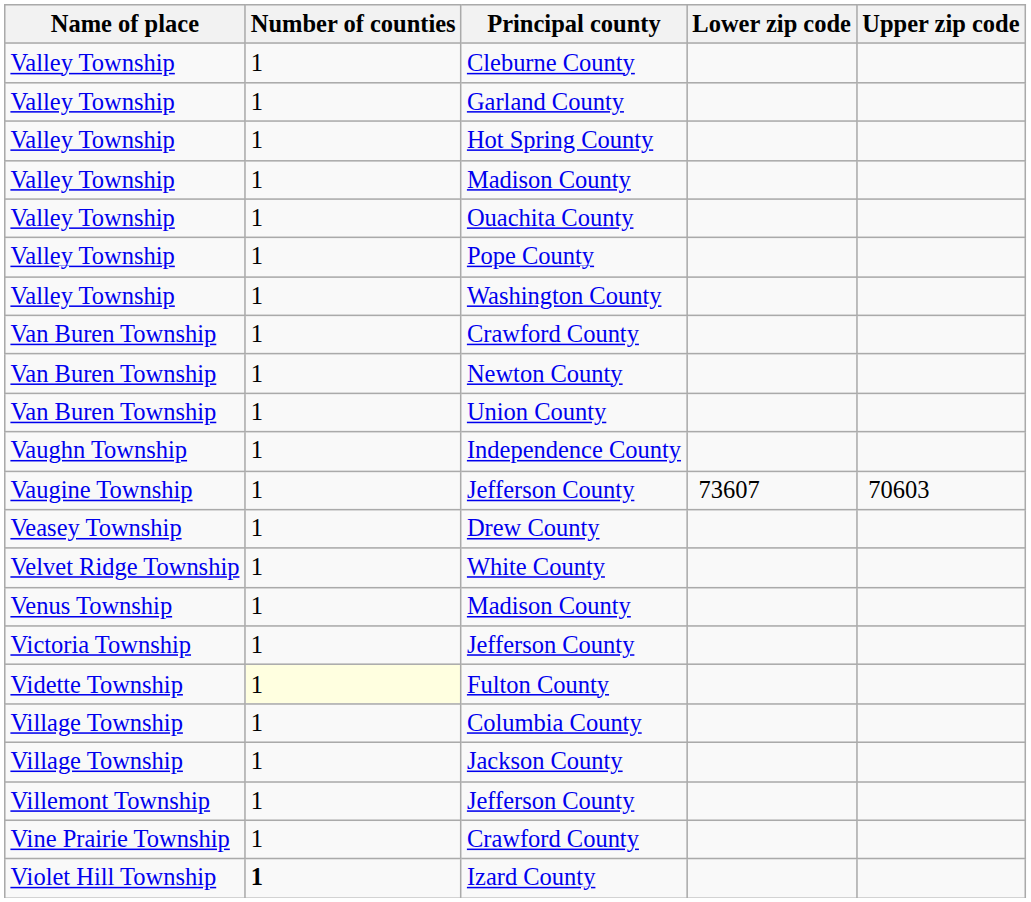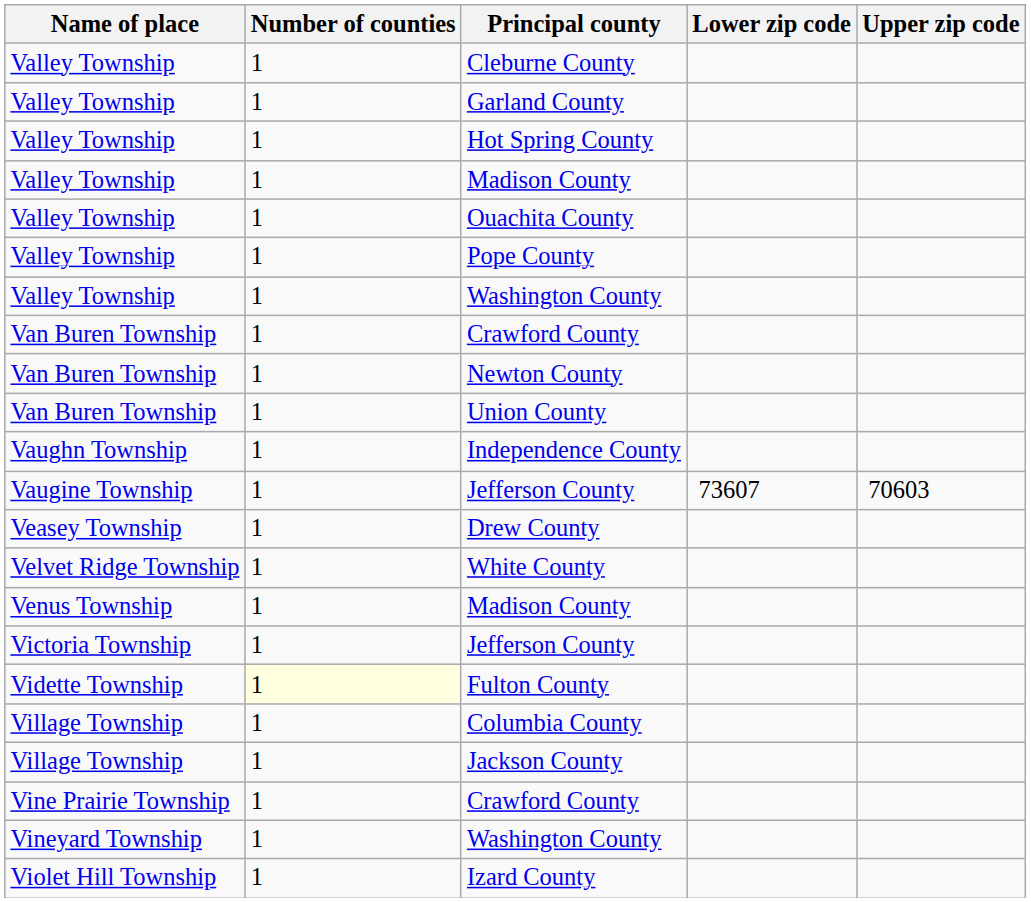 <table class="wikitable">
 <tr>
 <th>Name of place</th>
 <th>Number of counties</th>
 <th>Principal county</th>
 <th>Lower zip code</th>
 <th>Upper zip code</th>
 </tr>
 <tr>
 <td><a href='#'>Valley Township</a></td>
 <td>1</td>
 <td><a href='#'>Cleburne County</a></td>
 <td> </td>
 <td> </td>
 </tr>
 <tr>
 <td><a href='#'>Valley Township</a></td>
 <td>1</td>
 <td><a href='#'>Garland County</a></td>
 <td> </td>
 <td> </td>
 </tr>
 <tr>
 <td><a href='#'>Valley Township</a></td>
 <td>1</td>
 <td><a href='#'>Hot Spring County</a></td>
 <td> </td>
 <td> </td>
 </tr>
 <tr>
 <td><a href='#'>Valley Township</a></td>
 <td>1</td>
 <td><a href='#'>Madison County</a></td>
 <td> </td>
 <td> </td>
 </tr>
 <tr>
 <td><a href='#'>Valley Township</a></td>
 <td>1</td>
 <td><a href='#'>Ouachita County</a></td>
 <td> </td>
 <td> </td>
 </tr>
 <tr>
 <td><a href='#'>Valley Township</a></td>
 <td>1</td>
 <td><a href='#'>Pope County</a></td>
 <td> </td>
 <td> </td>
 </tr>
 <tr>
 <td><a href='#'>Valley Township</a></td>
 <td>1</td>
 <td><a href='#'>Washington County</a></td>
 <td> </td>
 <td> </td>
 </tr>
 <tr>
 <td><a href='#'>Van Buren Township</a></td>
 <td>1</td>
 <td><a href='#'>Crawford County</a></td>
 <td> </td>
 <td> </td>
 </tr>
 <tr>
 <td><a href='#'>Van Buren Township</a></td>
 <td>1</td>
 <td><a href='#'>Newton County</a></td>
 <td> </td>
 <td> </td>
 </tr>
 <tr>
 <td><a href='#'>Van Buren Township</a></td>
 <td>1</td>
 <td><a href='#'>Union County</a></td>
 <td> </td>
 <td> </td>
 </tr>
 <tr>
 <td><a href='#'>Vaughn Township</a></td>
 <td>1</td>
 <td><a href='#'>Independence County</a></td>
 <td> </td>
 <td> </td>
 </tr>
 <tr>
 <td><a href='#'>Vaugine Township</a></td>
 <td>1</td>
 <td><a href='#'>Jefferson County</a></td>
 <td> 73607</td>
 <td> 70603</td>
 </tr>
 <tr>
 <td><a href='#'>Veasey Township</a></td>
 <td>1</td>
 <td><a href='#'>Drew County</a></td>
 <td> </td>
 <td> </td>
 </tr>
 <tr>
 <td><a href='#'>Velvet Ridge Township</a></td>
 <td>1</td>
 <td><a href='#'>White County</a></td>
 <td> </td>
 <td> </td>
 </tr>
 <tr>
 <td><a href='#'>Venus Township</a></td>
 <td>1</td>
 <td><a href='#'>Madison County</a></td>
 <td> </td>
 <td> </td>
 </tr>
 <tr>
 <td><a href='#'>Victoria Township</a></td>
 <td>1</td>
 <td><a href='#'>Jefferson County</a></td>
 <td> </td>
 <td> </td>
 </tr>
 <tr>
 <td><a href='#'>Vidette Township</a></td>
 <td style="background: lightyellow;">1</td>
 <td><a href='#'>Fulton County</a></td>
 <td> </td>
 <td> </td>
 </tr>
 <tr>
 <td><a href='#'>Village Township</a></td>
 <td>1</td>
 <td><a href='#'>Columbia County</a></td>
 <td> </td>
 <td> </td>
 </tr>
 <tr>
 <td><a href='#'>Village Township</a></td>
 <td>1</td>
 <td><a href='#'>Jackson County</a></td>
 <td> </td>
 <td> </td>
 </tr>
 <tr>
-<td><a href='#'>Villemont Township</a></td>
-<td>1</td>
-<td><a href='#'>Jefferson County</a></td>
-<td> </td>
-<td> </td>
-</tr>
-<tr>
 <td><a href='#'>Vine Prairie Township</a></td>
 <td>1</td>
 <td><a href='#'>Crawford County</a></td>
 <td> </td>
 <td> </td>
 </tr>
 <tr>
+<td><a href='#'>Vineyard Township</a></td>
+<td>1</td>
+<td><a href='#'>Washington County</a></td>
+<td> </td>
+<td> </td>
+</tr>
+<tr>
 <td><a href='#'>Violet Hill Township</a></td>
-<td><strong>1</strong></td>
+<td>1</td>
 <td><a href='#'>Izard County</a></td>
 <td> </td>
 <td> </td>
 </tr>
 </table>
